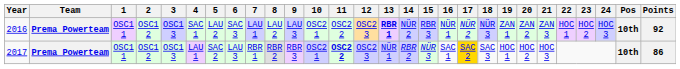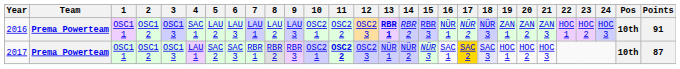 <table class="wikitable" style="text-align:center; font-size:85%">
 <tr>
 <th>Year</th>
 <th>Team</th>
 <th>1</th>
 <th>2</th>
 <th>3</th>
 <th>4</th>
 <th>5</th>
 <th>6</th>
 <th>7</th>
 <th>8</th>
 <th>9</th>
 <th>10</th>
 <th>11</th>
 <th>12</th>
 <th>13</th>
 <th>14</th>
 <th>15</th>
 <th>16</th>
 <th>17</th>
 <th>18</th>
 <th>19</th>
 <th>20</th>
 <th>21</th>
 <th>22</th>
 <th>23</th>
 <th>24</th>
 <th>Pos</th>
 <th>Points</th>
 </tr>
 <tr>
 <td><a href='#'>2016</a></td>
 <th nowrap><a href='#'>Prema Powerteam</a></th>
 <td style="background:#EFCFFF;"><a href='#'>OSC1<br>1</a><br></td>
 <td style="background:#DFFFDF;"><a href='#'>OSC1<br>2</a><br></td>
 <td style="background:#CFCFFF;"><a href='#'>OSC1<br>3</a><br></td>
 <td style="background:#DFFFDF;"><a href='#'>SAC<br>1</a><br></td>
 <td style="background:#DFFFDF;"><a href='#'>LAU<br>2</a><br></td>
-<td style="background:#DFFFDF;"><a href='#'>SAC<br>3</a><br></td>
+<td style="background:#DFFFDF;"><a href='#'>LAU<br>3</a><br></td>
 <td style="background:#CFCFFF;"><a href='#'>LAU<br>1</a><br></td>
 <td style="background:#DFFFDF;"><a href='#'>LAU<br>2</a><br></td>
 <td style="background:#CFCFFF;"><a href='#'>LAU<br>3</a><br></td>
 <td style="background:#DFFFDF;"><a href='#'>OSC2<br>1</a><br></td>
 <td style="background:#DFFFDF;"><a href='#'>OSC2<br>2</a><br></td>
 <td style="background:#FFDF9F;"><a href='#'>OSC2<br>3</a><br></td>
 <td style="background:#EFCFFF;"><strong><a href='#'>RBR<br>1</a><br></strong></td>
-<td style="background:#CFCFFF;"><a href='#'>NÜR<br>2</a><br></td>
+<td style="background:#CFCFFF;"><em><a href='#'>RBR<br>2</a></em><br></td>
 <td style="background:#CFCFFF;"><a href='#'>RBR<br>3</a><br></td>
 <td style="background:#DFFFDF;"><a href='#'>NÜR<br>1</a><br></td>
 <td style="background:#DFFFDF;"><em><a href='#'>NÜR<br>2</a></em><br></td>
 <td style="background:#CFCFFF;"><a href='#'>NÜR<br>3</a><br></td>
 <td style="background:#DFFFDF;"><a href='#'>ZAN<br>1</a><br></td>
 <td style="background:#DFFFDF;"><a href='#'>ZAN<br>2</a><br></td>
 <td style="background:#DFFFDF;"><a href='#'>ZAN<br>3</a><br></td>
 <td style="background:#EFCFFF;"><a href='#'>HOC<br>1</a><br></td>
 <td style="background:#EFCFFF;"><a href='#'>HOC<br>2</a><br></td>
 <td style="background:#CFCFFF;"><a href='#'>HOC<br>3</a><br></td>
 <th>10th</th>
-<th>92</th>
+<th>91</th>
 </tr>
 <tr>
 <td><a href='#'>2017</a></td>
 <th nowrap><a href='#'>Prema Powerteam</a></th>
 <td style="background:#DFFFDF;"><a href='#'>OSC1<br>1</a><br></td>
 <td style="background:#DFFFDF;"><a href='#'>OSC1<br>2</a><br></td>
 <td style="background:#DFFFDF;"><a href='#'>OSC1<br>3</a><br></td>
 <td style="background:#EFCFFF;"><a href='#'>LAU<br>1</a><br></td>
 <td style="background:#DFFFDF;"><a href='#'>SAC<br>2</a><br></td>
-<td style="background:#DFFFDF;"><a href='#'>LAU<br>3</a><br></td>
+<td style="background:#DFFFDF;"><a href='#'>SAC<br>3</a><br></td>
 <td style="background:#DFFFDF;"><a href='#'>RBR<br>1</a><br></td>
 <td style="background:#DFDFDF;"><a href='#'>RBR<br>2</a><br></td>
 <td style="background:#EFCFFF;"><a href='#'>RBR<br>3</a><br></td>
 <td style="background:#CFCFFF;"><a href='#'>OSC2<br>1</a><br></td>
 <td style="background:#DFFFDF;"><strong><a href='#'>OSC2<br>2</a><br></strong></td>
 <td style="background:#CFCFFF;"><a href='#'>OSC2<br>3</a><br></td>
 <td style="background:#CFCFFF;"><a href='#'>NÜR<br>1</a><br></td>
-<td style="background:#CFCFFF;"><em><a href='#'>RBR<br>2</a></em><br></td>
+<td style="background:#CFCFFF;"><a href='#'>NÜR<br>2</a><br></td>
 <td style="background:#DFFFDF;"><em><a href='#'>NÜR<br>3</a></em><br></td>
 <td><a href='#'>SAC<br>1</a></td>
 <td style="background: gold;"><a href='#'>SAC<br>2</a></td>
-<td><a href='#'>SAC<br>3</a></td>
+<td style="background: lavender;"><a href='#'>SAC<br>3</a></td>
 <td><a href='#'>HOC<br>1</a></td>
 <td><a href='#'>HOC<br>2</a></td>
 <td><a href='#'>HOC<br>3</a></td>
 <td colspan=3></td>
 <th>10th</th>
-<th>86</th>
+<th>87</th>
 </tr>
 </table>
